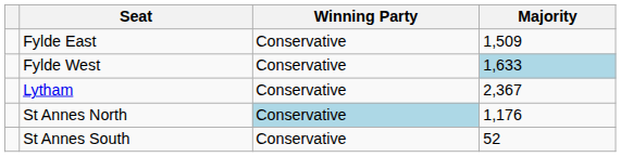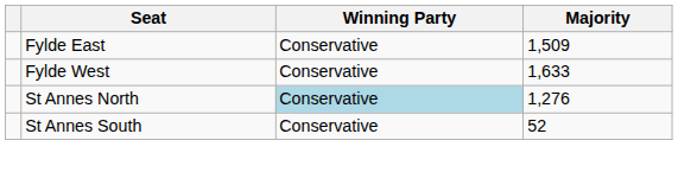 <table class="wikitable" style="right; width:50%">
 <tr>
 <th></th>
 <th>Seat</th>
 <th>Winning Party</th>
 <th>Majority</th>
 </tr>
 <tr>
 <td></td>
 <td>Fylde East</td>
 <td>Conservative</td>
 <td>1,509</td>
 </tr>
 <tr>
 <td></td>
 <td>Fylde West</td>
 <td>Conservative</td>
-<td style="background: lightblue;">1,633</td>
-</tr>
-<tr>
-<td></td>
-<td><a href='#'>Lytham</a></td>
-<td>Conservative</td>
-<td>2,367</td>
+<td>1,633</td>
 </tr>
 <tr>
 <td></td>
 <td>St Annes North</td>
 <td style="background: lightblue;">Conservative</td>
-<td>1,176</td>
+<td>1,276</td>
 </tr>
 <tr>
 <td></td>
 <td>St Annes South</td>
 <td>Conservative</td>
 <td>52</td>
 </tr>
 </table>
